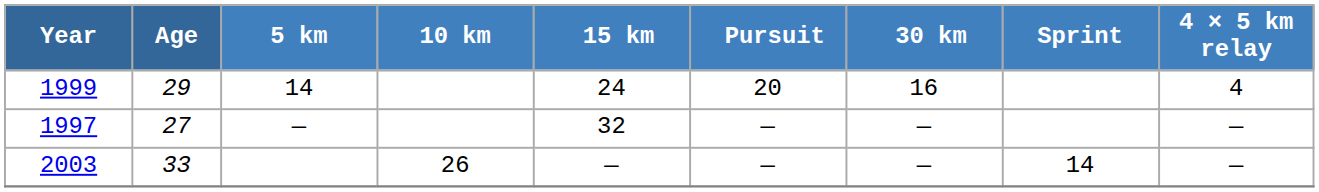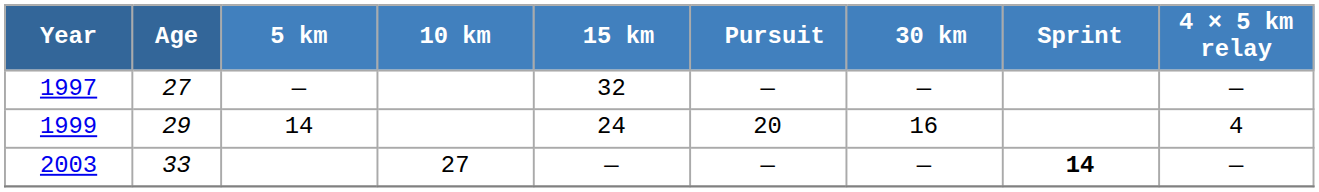 <table class="wikitable" style="font-size:95%; text-align:center; border:grey solid 1px; border-collapse:collapse; background:#ffffff;">
 <tr>
 <th style="background-color:#369; color:white; width:60px;"> Year </th>
 <th style="background-color:#369; color:white; width:40px;"> Age </th>
 <th style="background-color:#4180be; color:white; width:75px;"> 5 km </th>
 <th style="background-color:#4180be; color:white; width:75px;"> 10 km </th>
 <th style="background-color:#4180be; color:white; width:75px;"> 15 km</th>
 <th style="background-color:#4180be; color:white; width:75px;"> Pursuit</th>
 <th style="background-color:#4180be; color:white; width:75px;"> 30 km</th>
 <th style="background-color:#4180be; color:white; width:75px;"> Sprint </th>
 <th style="background-color:#4180be; color:white; width:75px;"> 4 × 5 km <br> relay </th>
 </tr>
 <tr>
+<td><a href='#'>1997</a></td>
+<td><em>27</em></td>
+<td>—</td>
+<td></td>
+<td>32</td>
+<td>—</td>
+<td>—</td>
+<td></td>
+<td>—</td>
+</tr>
+<tr>
 <td><a href='#'>1999</a></td>
 <td><em>29</em></td>
 <td>14</td>
 <td></td>
 <td>24</td>
 <td>20</td>
 <td>16</td>
 <td></td>
 <td>4</td>
 </tr>
 <tr>
-<td><a href='#'>1997</a></td>
-<td><em>27</em></td>
-<td>—</td>
-<td></td>
-<td>32</td>
-<td>—</td>
-<td>—</td>
-<td></td>
-<td>—</td>
-</tr>
-<tr>
 <td><a href='#'>2003</a></td>
 <td><em>33</em></td>
 <td></td>
-<td>26</td>
+<td>27</td>
 <td>—</td>
 <td>—</td>
 <td>—</td>
-<td>14</td>
+<td><strong>14</strong></td>
 <td>—</td>
 </tr>
 <tr>
 </tr>
 </table>
